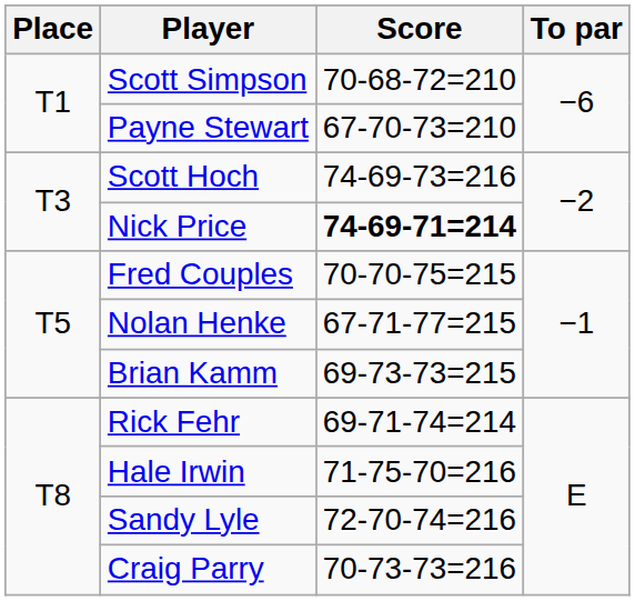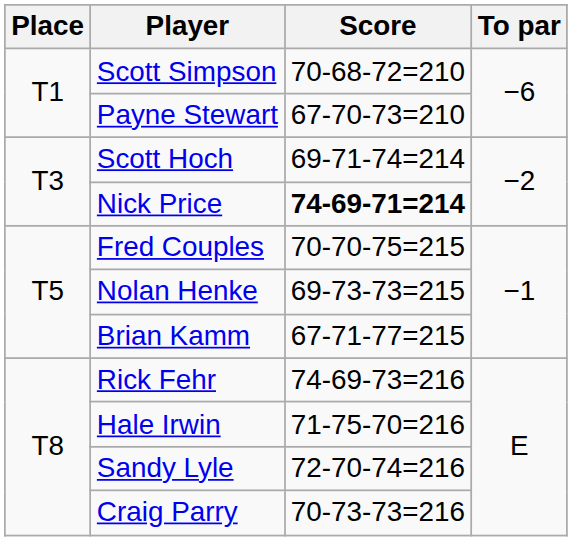 <table class="wikitable">
 <tr>
 <th>Place</th>
 <th>Player</th>
 <th>Score</th>
 <th>To par</th>
 </tr>
 <tr>
 <td rowspan="2" align=center>T1</td>
 <td> <a href='#'>Scott Simpson</a></td>
 <td align=center>70-68-72=210</td>
 <td rowspan="2" align=center>−6</td>
 </tr>
 <tr>
 <td> <a href='#'>Payne Stewart</a></td>
 <td align=center>67-70-73=210</td>
 </tr>
 <tr>
 <td rowspan="2" align=center>T3</td>
 <td> <a href='#'>Scott Hoch</a></td>
-<td align=center>74-69-73=216</td>
+<td align=center>69-71-74=214</td>
 <td rowspan="2" align=center>−2</td>
 </tr>
 <tr>
 <td> <a href='#'>Nick Price</a></td>
 <td align=center><strong>74-69-71=214</strong></td>
 </tr>
 <tr>
 <td rowspan="3" align=center>T5</td>
 <td> <a href='#'>Fred Couples</a></td>
 <td align=center>70-70-75=215</td>
 <td rowspan="3" align=center>−1</td>
 </tr>
 <tr>
 <td> <a href='#'>Nolan Henke</a></td>
-<td align=center>67-71-77=215</td>
+<td align=center>69-73-73=215</td>
 </tr>
 <tr>
 <td> <a href='#'>Brian Kamm</a></td>
-<td align=center>69-73-73=215</td>
+<td align=center>67-71-77=215</td>
 </tr>
 <tr>
 <td rowspan="4" align=center>T8</td>
 <td> <a href='#'>Rick Fehr</a></td>
-<td align=center>69-71-74=214</td>
+<td align=center>74-69-73=216</td>
 <td rowspan="4" align=center>E</td>
 </tr>
 <tr>
 <td> <a href='#'>Hale Irwin</a></td>
 <td align=center>71-75-70=216</td>
 </tr>
 <tr>
 <td> <a href='#'>Sandy Lyle</a></td>
 <td align=center>72-70-74=216</td>
 </tr>
 <tr>
 <td> <a href='#'>Craig Parry</a></td>
 <td align=center>70-73-73=216</td>
 </tr>
 </table>
